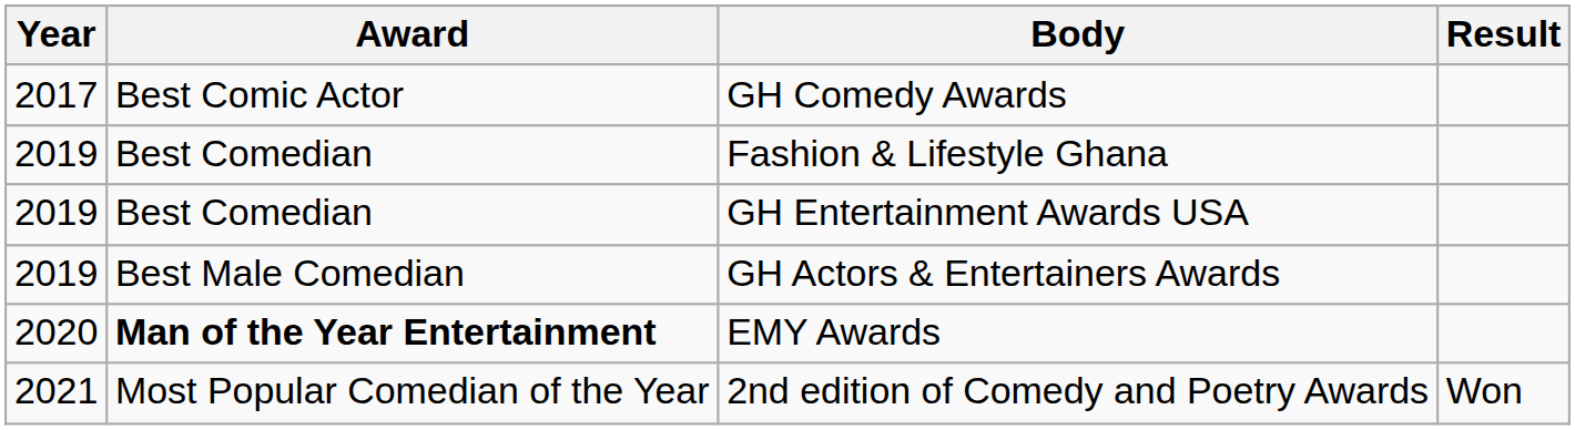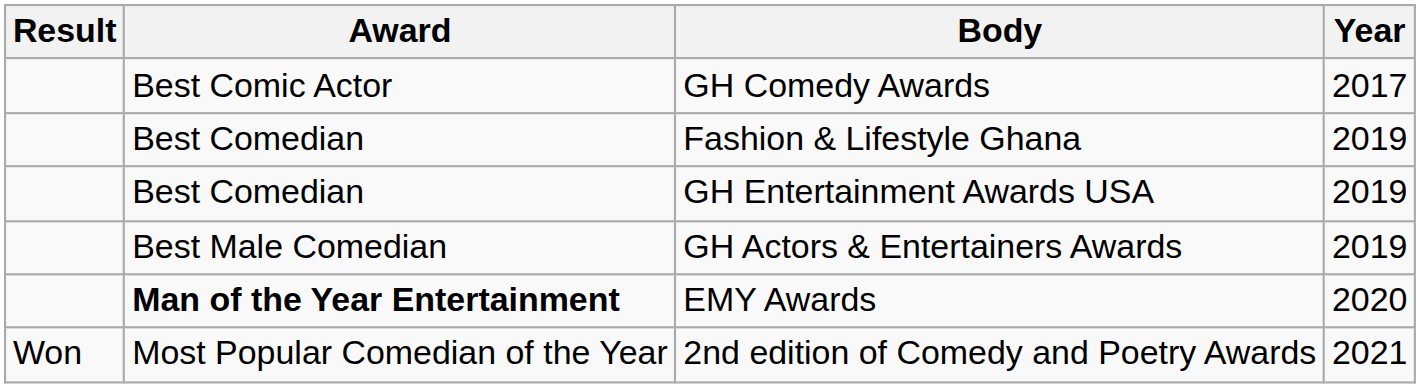 <table class="wikitable plainrowheaders sortable">
 <tr>
-<th>Year</th>
+<th>Result</th>
 <th>Award</th>
 <th>Body</th>
-<th>Result</th>
+<th>Year</th>
 </tr>
 <tr>
-<td>2017</td>
+<td></td>
 <td>Best Comic Actor</td>
 <td>GH Comedy Awards</td>
-<td></td>
+<td>2017</td>
 </tr>
 <tr>
-<td>2019</td>
+<td></td>
 <td>Best Comedian</td>
 <td>Fashion & Lifestyle Ghana</td>
-<td></td>
+<td>2019</td>
 </tr>
 <tr>
-<td>2019</td>
+<td></td>
 <td>Best Comedian</td>
 <td>GH Entertainment Awards USA</td>
-<td></td>
+<td>2019</td>
 </tr>
 <tr>
-<td>2019</td>
+<td></td>
 <td>Best Male Comedian</td>
 <td>GH Actors & Entertainers Awards</td>
-<td></td>
+<td>2019</td>
 </tr>
 <tr>
-<td>2020</td>
+<td></td>
 <td><strong>Man of the Year Entertainment</strong></td>
 <td>EMY Awards</td>
-<td></td>
+<td>2020</td>
 </tr>
 <tr>
-<td>2021</td>
+<td>Won</td>
 <td>Most Popular Comedian of the Year</td>
 <td>2nd edition of Comedy and Poetry Awards</td>
-<td>Won</td>
+<td>2021</td>
 </tr>
 </table>
